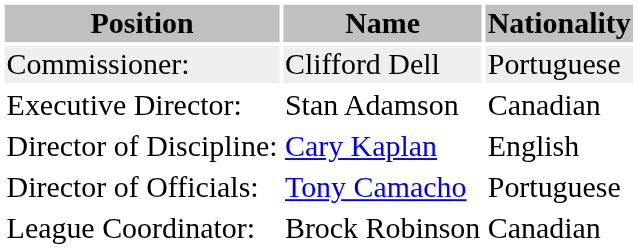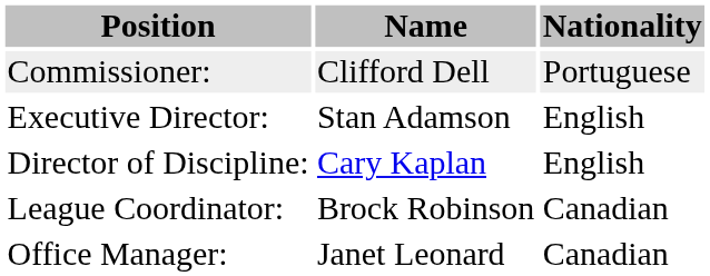 <table class="toccolours">
 <tr>
 <th style="background:silver;">Position</th>
 <th style="background:silver;">Name</th>
 <th style="background:silver;">Nationality</th>
 </tr>
 <tr style="background:#eee;">
 <td>Commissioner:</td>
 <td>Clifford Dell</td>
 <td> Portuguese</td>
 </tr>
 <tr>
 <td>Executive Director:</td>
 <td>Stan Adamson</td>
-<td> Canadian</td>
+<td> English</td>
 </tr>
 <tr>
 <td>Director of Discipline:</td>
 <td><a href='#'>Cary Kaplan</a></td>
 <td> English</td>
 </tr>
 <tr>
-<td>Director of Officials:</td>
-<td><a href='#'>Tony Camacho</a></td>
-<td> Portuguese</td>
-</tr>
-<tr>
 <td>League Coordinator:</td>
 <td>Brock Robinson</td>
 <td> Canadian</td>
 </tr>
 <tr>
+<td>Office Manager:</td>
+<td>Janet Leonard</td>
+<td> Canadian</td>
+</tr>
+<tr>
 </tr>
 </table>
